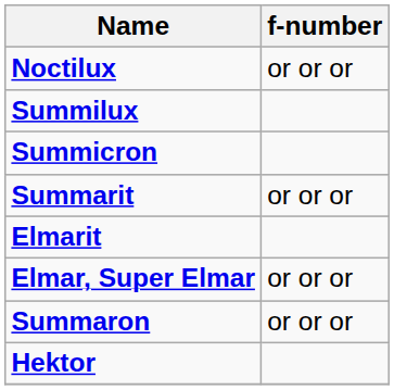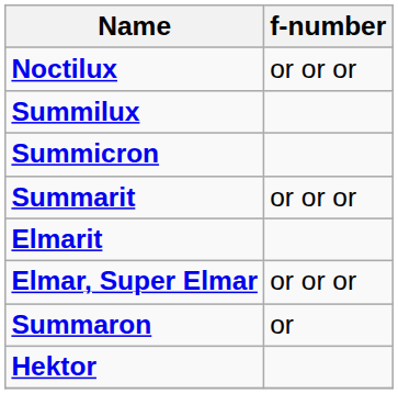 <table class="wikitable">
 <tr>
 <th>Name</th>
 <th>f-number</th>
 </tr>
 <tr>
 <td><strong><a href='#'>Noctilux</a></strong></td>
 <td> or   or  or </td>
 </tr>
 <tr>
 <td><strong><a href='#'>Summilux</a></strong></td>
 <td></td>
 </tr>
 <tr>
 <td><strong><a href='#'>Summicron</a></strong></td>
 <td></td>
 </tr>
 <tr>
 <td><strong><a href='#'>Summarit</a></strong></td>
 <td> or  or  or </td>
 </tr>
 <tr>
 <td><strong><a href='#'>Elmarit</a></strong></td>
 <td></td>
 </tr>
 <tr>
 <td><strong><a href='#'>Elmar, Super Elmar</a></strong></td>
 <td> or  or  or </td>
 </tr>
 <tr>
 <td><strong><a href='#'>Summaron</a></strong></td>
-<td> or   or  or </td>
+<td> or </td>
 </tr>
 <tr>
 <td><strong><a href='#'>Hektor</a></strong></td>
 <td></td>
 </tr>
 <tr>
 </tr>
 </table>
